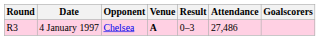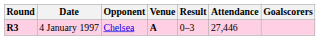 <table class="wikitable">
 <tr>
 <th>Round</th>
 <th>Date</th>
 <th>Opponent</th>
 <th>Venue</th>
 <th>Result</th>
 <th>Attendance</th>
 <th>Goalscorers</th>
 </tr>
 <tr style="background-color: #ffd0e3;">
-<td>R3</td>
+<td><strong>R3</strong></td>
 <td>4 January 1997</td>
 <td><a href='#'>Chelsea</a></td>
 <td><strong>A</strong></td>
 <td>0–3</td>
-<td>27,486</td>
+<td>27,446</td>
 <td></td>
 </tr>
 </table>
